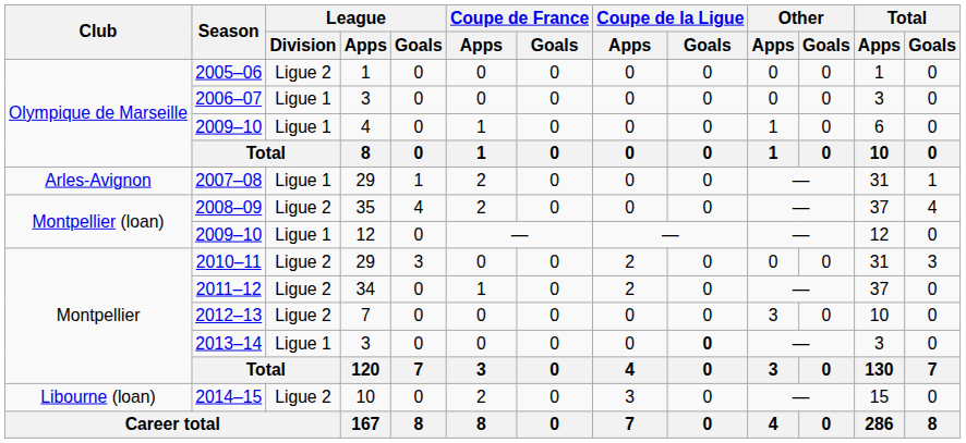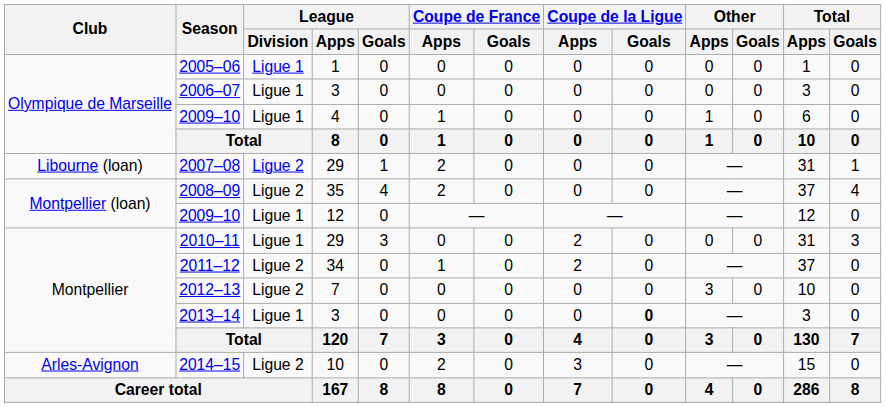 <table class=wikitable style=text-align:center>
 <tr>
 <th rowspan="2">Club</th>
 <th rowspan="2">Season</th>
 <th colspan="3">League</th>
 <th colspan="2"><a href='#'>Coupe de France</a></th>
 <th colspan="2"><a href='#'>Coupe de la Ligue</a></th>
 <th colspan="2">Other</th>
 <th colspan="2">Total</th>
 </tr>
 <tr>
 <th>Division</th>
 <th>Apps</th>
 <th>Goals</th>
 <th>Apps</th>
 <th>Goals</th>
 <th>Apps</th>
 <th>Goals</th>
 <th>Apps</th>
 <th>Goals</th>
 <th>Apps</th>
 <th>Goals</th>
 </tr>
 <tr>
 <td rowspan="4"><a href='#'>Olympique de Marseille</a></td>
 <td><a href='#'>2005–06</a></td>
-<td>Ligue 2</td>
+<td><a href='#'>Ligue 1</a></td>
 <td>1</td>
 <td>0</td>
 <td>0</td>
 <td>0</td>
 <td>0</td>
 <td>0</td>
 <td>0</td>
 <td>0</td>
 <td>1</td>
 <td>0</td>
 </tr>
 <tr>
 <td><a href='#'>2006–07</a></td>
 <td>Ligue 1</td>
 <td>3</td>
 <td>0</td>
 <td>0</td>
 <td>0</td>
 <td>0</td>
 <td>0</td>
 <td>0</td>
 <td>0</td>
 <td>3</td>
 <td>0</td>
 </tr>
 <tr>
 <td><a href='#'>2009–10</a></td>
 <td>Ligue 1</td>
 <td>4</td>
 <td>0</td>
 <td>1</td>
 <td>0</td>
 <td>0</td>
 <td>0</td>
 <td>1</td>
 <td>0</td>
 <td>6</td>
 <td>0</td>
 </tr>
 <tr>
 <th colspan=2>Total</th>
 <th>8</th>
 <th>0</th>
 <th>1</th>
 <th>0</th>
 <th>0</th>
 <th>0</th>
 <th>1</th>
 <th>0</th>
 <th>10</th>
 <th>0</th>
 </tr>
 <tr>
-<td><a href='#'>Arles-Avignon</a></td>
+<td><a href='#'>Libourne</a> (loan)</td>
 <td><a href='#'>2007–08</a></td>
-<td>Ligue 1</td>
+<td><a href='#'>Ligue 2</a></td>
 <td>29</td>
 <td>1</td>
 <td>2</td>
 <td>0</td>
 <td>0</td>
 <td>0</td>
 <td colspan="2">—</td>
 <td>31</td>
 <td>1</td>
 </tr>
 <tr>
 <td rowspan="2"><a href='#'>Montpellier</a> (loan)</td>
 <td><a href='#'>2008–09</a></td>
 <td>Ligue 2</td>
 <td>35</td>
 <td>4</td>
 <td>2</td>
 <td>0</td>
 <td>0</td>
 <td>0</td>
 <td colspan="2">—</td>
 <td>37</td>
 <td>4</td>
 </tr>
 <tr>
 <td><a href='#'>2009–10</a></td>
 <td>Ligue 1</td>
 <td>12</td>
 <td>0</td>
 <td colspan="2">—</td>
 <td colspan="2">—</td>
 <td colspan="2">—</td>
 <td>12</td>
 <td>0</td>
 </tr>
 <tr>
 <td rowspan="5">Montpellier</td>
 <td><a href='#'>2010–11</a></td>
-<td>Ligue 2</td>
+<td>Ligue 1</td>
 <td>29</td>
 <td>3</td>
 <td>0</td>
 <td>0</td>
 <td>2</td>
 <td>0</td>
 <td>0</td>
 <td>0</td>
 <td>31</td>
 <td>3</td>
 </tr>
 <tr>
 <td><a href='#'>2011–12</a></td>
 <td>Ligue 2</td>
 <td>34</td>
 <td>0</td>
 <td>1</td>
 <td>0</td>
 <td>2</td>
 <td>0</td>
 <td colspan="2">—</td>
 <td>37</td>
 <td>0</td>
 </tr>
 <tr>
 <td><a href='#'>2012–13</a></td>
 <td>Ligue 2</td>
 <td>7</td>
 <td>0</td>
 <td>0</td>
 <td>0</td>
 <td>0</td>
 <td>0</td>
 <td>3</td>
 <td>0</td>
 <td>10</td>
 <td>0</td>
 </tr>
 <tr>
 <td><a href='#'>2013–14</a></td>
 <td>Ligue 1</td>
 <td>3</td>
 <td>0</td>
 <td>0</td>
 <td>0</td>
 <td>0</td>
 <td><strong>0</strong></td>
 <td colspan="2">—</td>
 <td>3</td>
 <td>0</td>
 </tr>
 <tr>
 <th colspan=2>Total</th>
 <th>120</th>
 <th>7</th>
 <th>3</th>
 <th>0</th>
 <th>4</th>
 <th>0</th>
 <th>3</th>
 <th>0</th>
 <th>130</th>
 <th>7</th>
 </tr>
 <tr>
-<td><a href='#'>Libourne</a> (loan)</td>
+<td><a href='#'>Arles-Avignon</a></td>
 <td><a href='#'>2014–15</a></td>
 <td>Ligue 2</td>
 <td>10</td>
 <td>0</td>
 <td>2</td>
 <td>0</td>
 <td>3</td>
 <td>0</td>
 <td colspan="2">—</td>
 <td>15</td>
 <td>0</td>
 </tr>
 <tr>
 <th colspan=3>Career total</th>
 <th>167</th>
 <th>8</th>
 <th>8</th>
 <th>0</th>
 <th>7</th>
 <th>0</th>
 <th>4</th>
 <th>0</th>
 <th>286</th>
 <th>8</th>
 </tr>
 </table>
